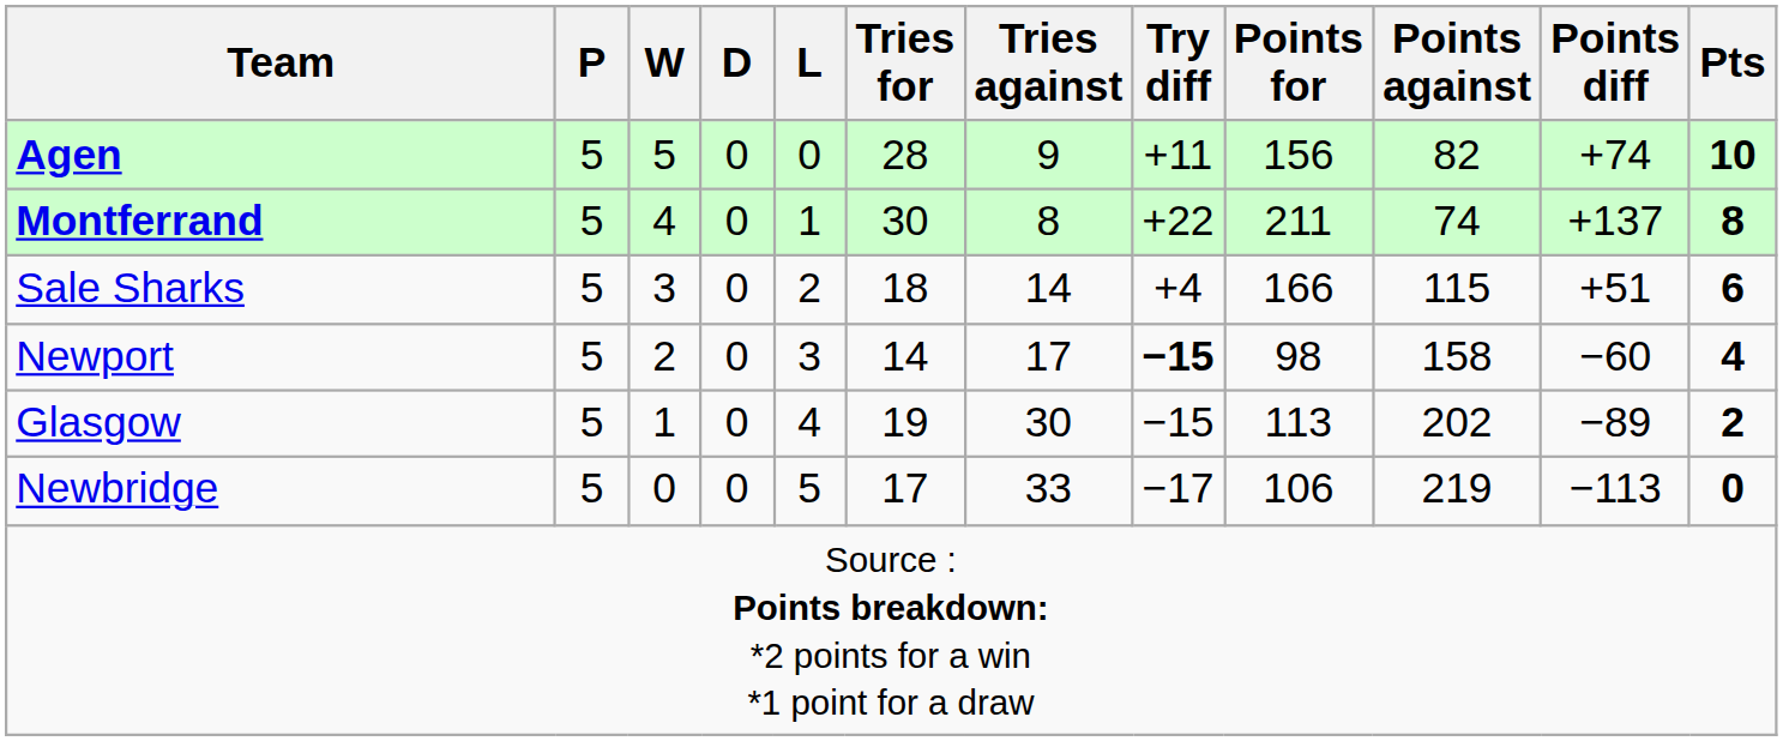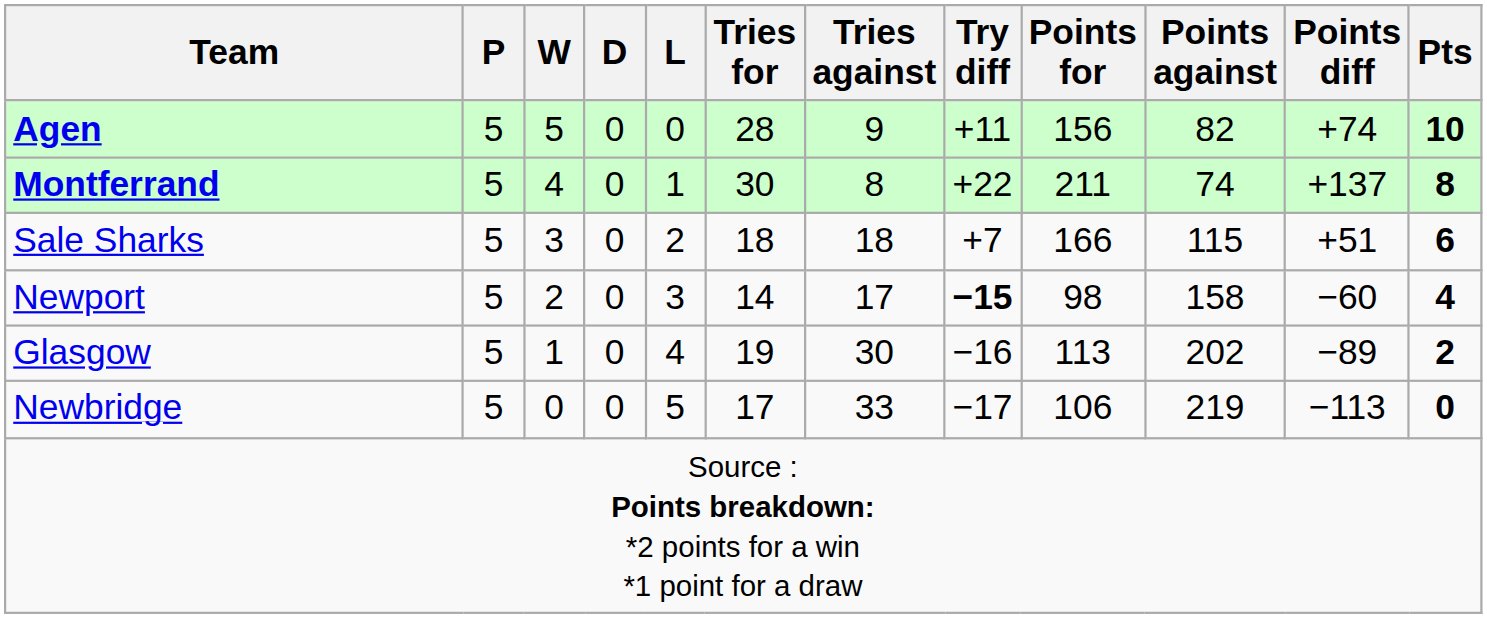 <table class="wikitable" style="text-align: center;">
 <tr>
 <th width="200">Team</th>
 <th width="20">P</th>
 <th width="20">W</th>
 <th width="20">D</th>
 <th width="20">L</th>
 <th width="20">Tries for</th>
 <th width="20">Tries against</th>
 <th width="20">Try diff</th>
 <th width="20">Points for</th>
 <th width="20">Points against</th>
 <th width="25">Points diff</th>
 <th width="20">Pts</th>
 </tr>
 <tr bgcolor="#ccffcc">
 <td align="left"> <strong><a href='#'>Agen</a></strong></td>
 <td>5</td>
 <td>5</td>
 <td>0</td>
 <td>0</td>
 <td>28</td>
 <td>9</td>
 <td>+11</td>
 <td>156</td>
 <td>82</td>
 <td>+74</td>
 <td><strong>10</strong></td>
 </tr>
 <tr bgcolor="#ccffcc">
 <td align="left"> <strong><a href='#'>Montferrand</a></strong></td>
 <td>5</td>
 <td>4</td>
 <td>0</td>
 <td>1</td>
 <td>30</td>
 <td>8</td>
 <td>+22</td>
 <td>211</td>
 <td>74</td>
 <td>+137</td>
 <td><strong>8</strong></td>
 </tr>
 <tr>
 <td align="left"> <a href='#'>Sale Sharks</a></td>
 <td>5</td>
 <td>3</td>
 <td>0</td>
 <td>2</td>
 <td>18</td>
-<td>14</td>
-<td>+4</td>
+<td>18</td>
+<td>+7</td>
 <td>166</td>
 <td>115</td>
 <td>+51</td>
 <td><strong>6</strong></td>
 </tr>
 <tr>
 <td align="left"> <a href='#'>Newport</a></td>
 <td>5</td>
 <td>2</td>
 <td>0</td>
 <td>3</td>
 <td>14</td>
 <td>17</td>
 <td><strong>−15</strong></td>
 <td>98</td>
 <td>158</td>
 <td>−60</td>
 <td><strong>4</strong></td>
 </tr>
 <tr>
 <td align="left"> <a href='#'>Glasgow</a></td>
 <td>5</td>
 <td>1</td>
 <td>0</td>
 <td>4</td>
 <td>19</td>
 <td>30</td>
-<td>−15</td>
+<td>−16</td>
 <td>113</td>
 <td>202</td>
 <td>−89</td>
 <td><strong>2</strong></td>
 </tr>
 <tr>
 <td align="left"> <a href='#'>Newbridge</a></td>
 <td>5</td>
 <td>0</td>
 <td>0</td>
 <td>5</td>
 <td>17</td>
 <td>33</td>
 <td>−17</td>
 <td>106</td>
 <td>219</td>
 <td>−113</td>
 <td><strong>0</strong></td>
 </tr>
 <tr |align=left|>
 <td colspan="12" style="border:0px"><small>Source :  <br><strong>Points breakdown:</strong><br>*2 points for a win<br>*1 point for a draw</small></td>
 </tr>
 </table>
